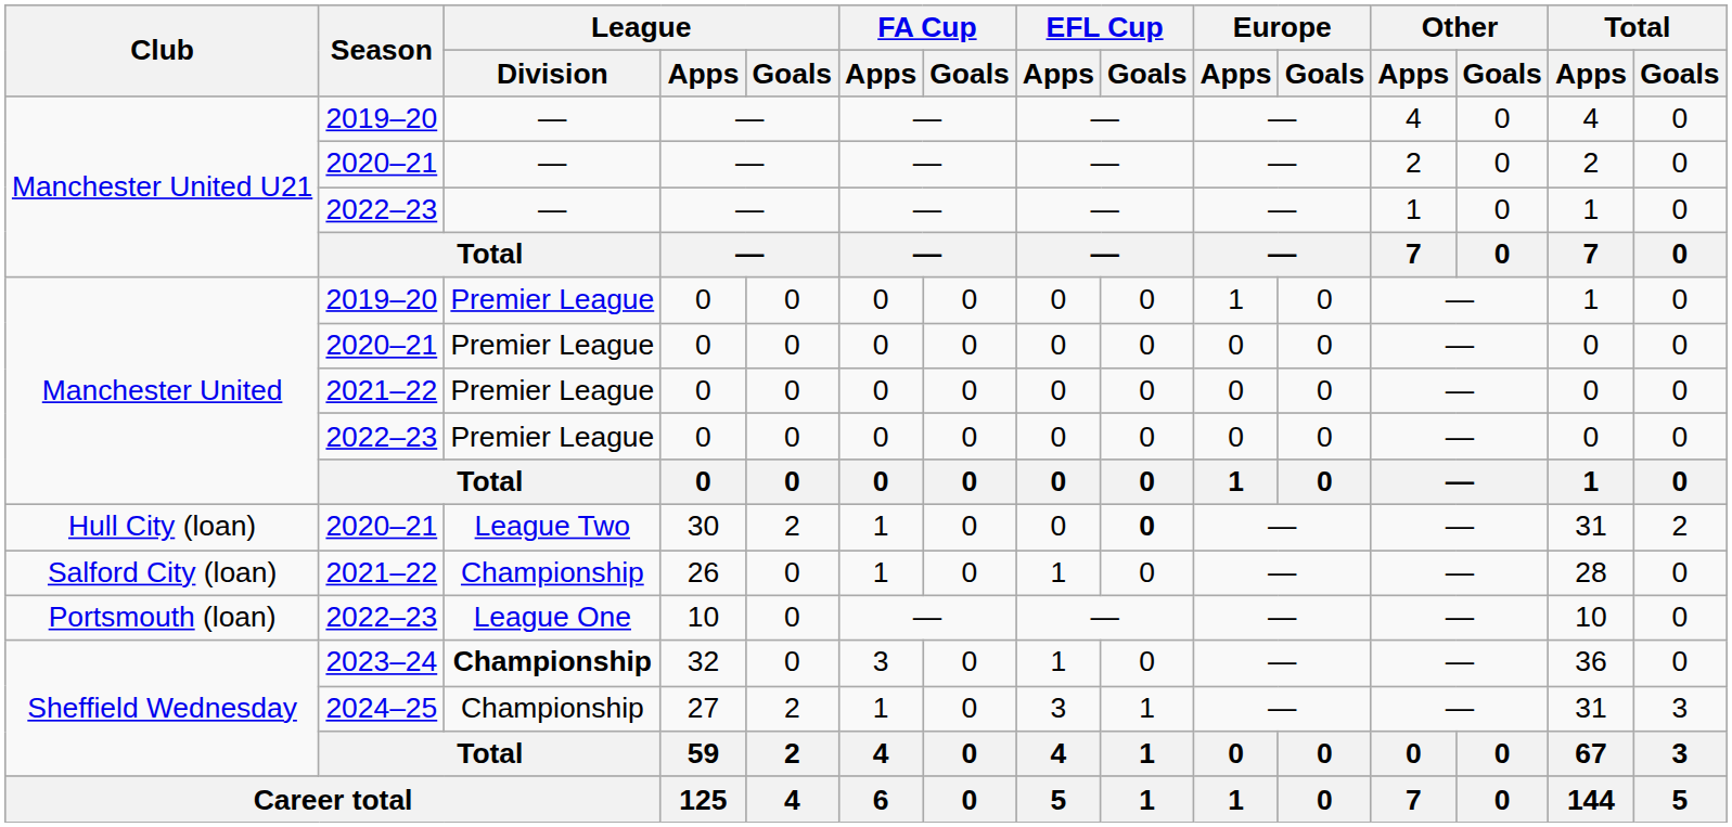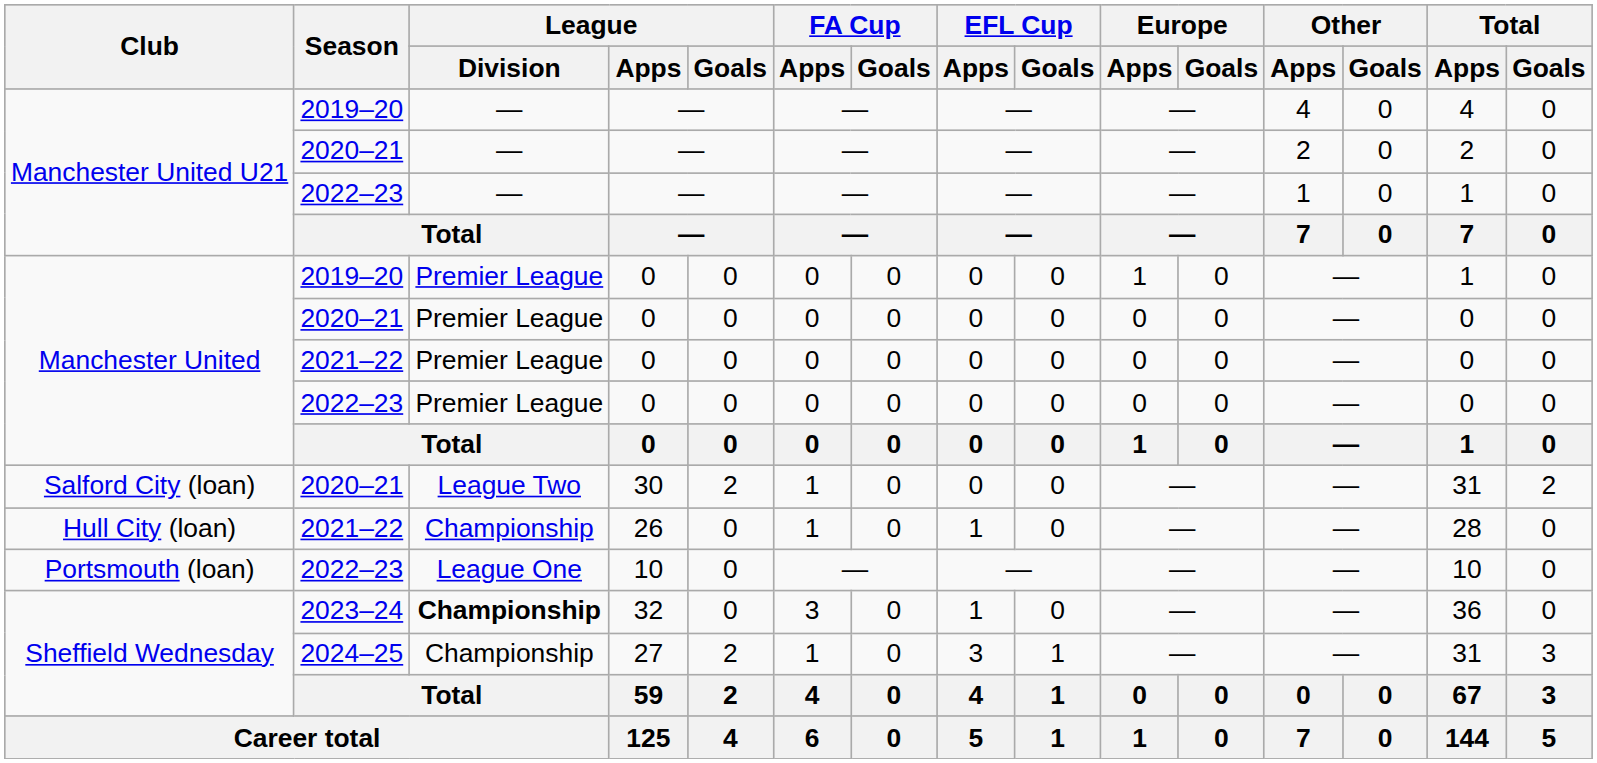 <table class=wikitable style=text-align:center>
 <tr>
 <th rowspan=2>Club</th>
 <th rowspan=2>Season</th>
 <th colspan=3>League</th>
 <th colspan=2><a href='#'>FA Cup</a></th>
 <th colspan=2><a href='#'>EFL Cup</a></th>
 <th colspan=2>Europe</th>
 <th colspan=2>Other</th>
 <th colspan=2>Total</th>
 </tr>
 <tr>
 <th>Division</th>
 <th>Apps</th>
 <th>Goals</th>
 <th>Apps</th>
 <th>Goals</th>
 <th>Apps</th>
 <th>Goals</th>
 <th>Apps</th>
 <th>Goals</th>
 <th>Apps</th>
 <th>Goals</th>
 <th>Apps</th>
 <th>Goals</th>
 </tr>
 <tr>
 <td rowspan=4><a href='#'>Manchester United U21</a></td>
 <td><a href='#'>2019–20</a></td>
 <td>—</td>
 <td colspan=2>—</td>
 <td colspan=2>—</td>
 <td colspan=2>—</td>
 <td colspan=2>—</td>
 <td>4</td>
 <td>0</td>
 <td>4</td>
 <td>0</td>
 </tr>
 <tr>
 <td><a href='#'>2020–21</a></td>
 <td>—</td>
 <td colspan=2>—</td>
 <td colspan=2>—</td>
 <td colspan=2>—</td>
 <td colspan=2>—</td>
 <td>2</td>
 <td>0</td>
 <td>2</td>
 <td>0</td>
 </tr>
 <tr>
 <td><a href='#'>2022–23</a></td>
 <td>—</td>
 <td colspan=2>—</td>
 <td colspan=2>—</td>
 <td colspan=2>—</td>
 <td colspan=2>—</td>
 <td>1</td>
 <td>0</td>
 <td>1</td>
 <td>0</td>
 </tr>
 <tr>
 <th colspan=2>Total</th>
 <th colspan=2>—</th>
 <th colspan=2>—</th>
 <th colspan=2>—</th>
 <th colspan=2>—</th>
 <th>7</th>
 <th>0</th>
 <th>7</th>
 <th>0</th>
 </tr>
 <tr>
 <td rowspan=5><a href='#'>Manchester United</a></td>
 <td><a href='#'>2019–20</a></td>
 <td><a href='#'>Premier League</a></td>
 <td>0</td>
 <td>0</td>
 <td>0</td>
 <td>0</td>
 <td>0</td>
 <td>0</td>
 <td>1</td>
 <td>0</td>
 <td colspan=2>—</td>
 <td>1</td>
 <td>0</td>
 </tr>
 <tr>
 <td><a href='#'>2020–21</a></td>
 <td>Premier League</td>
 <td>0</td>
 <td>0</td>
 <td>0</td>
 <td>0</td>
 <td>0</td>
 <td>0</td>
 <td>0</td>
 <td>0</td>
 <td colspan=2>—</td>
 <td>0</td>
 <td>0</td>
 </tr>
 <tr>
 <td><a href='#'>2021–22</a></td>
 <td>Premier League</td>
 <td>0</td>
 <td>0</td>
 <td>0</td>
 <td>0</td>
 <td>0</td>
 <td>0</td>
 <td>0</td>
 <td>0</td>
 <td colspan=2>—</td>
 <td>0</td>
 <td>0</td>
 </tr>
 <tr>
 <td><a href='#'>2022–23</a></td>
 <td>Premier League</td>
 <td>0</td>
 <td>0</td>
 <td>0</td>
 <td>0</td>
 <td>0</td>
 <td>0</td>
 <td>0</td>
 <td>0</td>
 <td colspan=2>—</td>
 <td>0</td>
 <td>0</td>
 </tr>
 <tr>
 <th colspan=2>Total</th>
 <th>0</th>
 <th>0</th>
 <th>0</th>
 <th>0</th>
 <th>0</th>
 <th>0</th>
 <th>1</th>
 <th>0</th>
 <th colspan=2>—</th>
 <th>1</th>
 <th>0</th>
 </tr>
 <tr>
-<td><a href='#'>Hull City</a> (loan)</td>
+<td><a href='#'>Salford City</a> (loan)</td>
 <td><a href='#'>2020–21</a></td>
 <td><a href='#'>League Two</a></td>
 <td>30</td>
 <td>2</td>
 <td>1</td>
 <td>0</td>
 <td>0</td>
-<td><strong>0</strong></td>
+<td>0</td>
 <td colspan=2>—</td>
 <td colspan=2>—</td>
 <td>31</td>
 <td>2</td>
 </tr>
 <tr>
-<td><a href='#'>Salford City</a> (loan)</td>
+<td><a href='#'>Hull City</a> (loan)</td>
 <td><a href='#'>2021–22</a></td>
 <td><a href='#'>Championship</a></td>
 <td>26</td>
 <td>0</td>
 <td>1</td>
 <td>0</td>
 <td>1</td>
 <td>0</td>
 <td colspan=2>—</td>
 <td colspan=2>—</td>
 <td>28</td>
 <td>0</td>
 </tr>
 <tr>
 <td><a href='#'>Portsmouth</a> (loan)</td>
 <td><a href='#'>2022–23</a></td>
 <td><a href='#'>League One</a></td>
 <td>10</td>
 <td>0</td>
 <td colspan=2>—</td>
 <td colspan=2>—</td>
 <td colspan=2>—</td>
 <td colspan=2>—</td>
 <td>10</td>
 <td>0</td>
 </tr>
 <tr>
 <td rowspan=3><a href='#'>Sheffield Wednesday</a></td>
 <td><a href='#'>2023–24</a></td>
 <td><strong>Championship</strong></td>
 <td>32</td>
 <td>0</td>
 <td>3</td>
 <td>0</td>
 <td>1</td>
 <td>0</td>
 <td colspan=2>—</td>
 <td colspan=2>—</td>
 <td>36</td>
 <td>0</td>
 </tr>
 <tr>
 <td><a href='#'>2024–25</a></td>
 <td>Championship</td>
 <td>27</td>
 <td>2</td>
 <td>1</td>
 <td>0</td>
 <td>3</td>
 <td>1</td>
 <td colspan=2>—</td>
 <td colspan=2>—</td>
 <td>31</td>
 <td>3</td>
 </tr>
 <tr>
 <th colspan=2>Total</th>
 <th>59</th>
 <th>2</th>
 <th>4</th>
 <th>0</th>
 <th>4</th>
 <th>1</th>
 <th>0</th>
 <th>0</th>
 <th>0</th>
 <th>0</th>
 <th>67</th>
 <th>3</th>
 </tr>
 <tr>
 <th colspan=3>Career total</th>
 <th>125</th>
 <th>4</th>
 <th>6</th>
 <th>0</th>
 <th>5</th>
 <th>1</th>
 <th>1</th>
 <th>0</th>
 <th>7</th>
 <th>0</th>
 <th>144</th>
 <th>5</th>
 </tr>
 </table>
